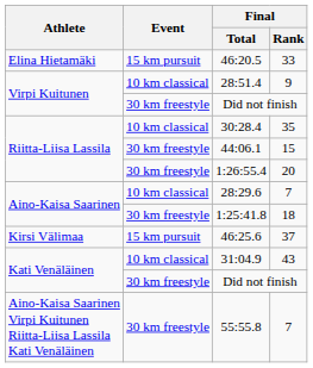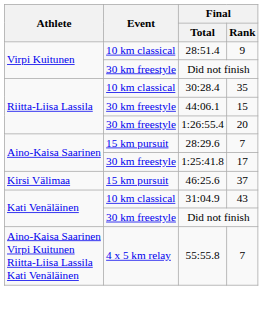 <table class="wikitable" style="font-size:90%">
 <tr>
 <th rowspan="2">Athlete</th>
 <th rowspan="2">Event</th>
 <th colspan="2">Final</th>
 </tr>
 <tr>
 <th>Total</th>
 <th>Rank</th>
-</tr>
-<tr>
-<td><a href='#'>Elina Hietamäki</a></td>
-<td><a href='#'>15 km pursuit</a></td>
-<td align="center">46:20.5</td>
-<td align="center">33</td>
 </tr>
 <tr>
 <td rowspan=2><a href='#'>Virpi Kuitunen</a></td>
 <td><a href='#'>10 km classical</a></td>
 <td align="center">28:51.4</td>
 <td align="center">9</td>
 </tr>
 <tr>
 <td><a href='#'>30 km freestyle</a></td>
 <td colspan=2 align="center">Did not finish</td>
 </tr>
 <tr>
 <td rowspan=3><a href='#'>Riitta-Liisa Lassila</a></td>
 <td><a href='#'>10 km classical</a></td>
 <td align="center">30:28.4</td>
 <td align="center">35</td>
 </tr>
 <tr>
 <td><a href='#'>30 km freestyle</a></td>
 <td align="center">44:06.1</td>
 <td align="center">15</td>
 </tr>
 <tr>
 <td><a href='#'>30 km freestyle</a></td>
 <td align="center">1:26:55.4</td>
 <td align="center">20</td>
 </tr>
 <tr>
 <td rowspan=2><a href='#'>Aino-Kaisa Saarinen</a></td>
-<td><a href='#'>10 km classical</a></td>
+<td><a href='#'>15 km pursuit</a></td>
 <td align="center">28:29.6</td>
 <td align="center">7</td>
 </tr>
 <tr>
 <td><a href='#'>30 km freestyle</a></td>
 <td align="center">1:25:41.8</td>
-<td align="center">18</td>
+<td align="center">17</td>
 </tr>
 <tr>
 <td><a href='#'>Kirsi Välimaa</a></td>
 <td><a href='#'>15 km pursuit</a></td>
 <td align="center">46:25.6</td>
 <td align="center">37</td>
 </tr>
 <tr>
 <td rowspan=2><a href='#'>Kati Venäläinen</a></td>
 <td><a href='#'>10 km classical</a></td>
 <td align="center">31:04.9</td>
 <td align="center">43</td>
 </tr>
 <tr>
 <td><a href='#'>30 km freestyle</a></td>
 <td colspan=2 align="center">Did not finish</td>
 </tr>
 <tr>
 <td><a href='#'>Aino-Kaisa Saarinen</a> <br><a href='#'>Virpi Kuitunen</a><br><a href='#'>Riitta-Liisa Lassila</a><br><a href='#'>Kati Venäläinen</a></td>
-<td><a href='#'>30 km freestyle</a></td>
+<td><a href='#'>4 x 5 km relay</a></td>
 <td align="center">55:55.8</td>
 <td align="center">7</td>
 </tr>
 </table>
